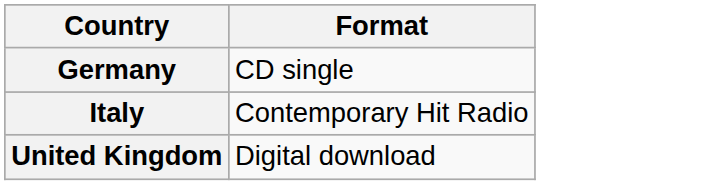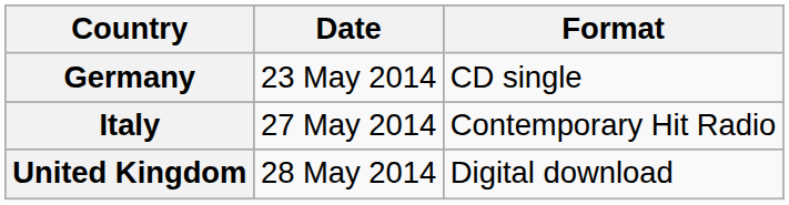 <table class="wikitable plainrowheaders">
 <tr>
 <th scope="col">Country</th>
+<th scope="col">Date</th>
 <th scope="col">Format</th>
 </tr>
 <tr>
 <th scope="row">Germany</th>
+<td>23 May 2014</td>
 <td>CD single</td>
 </tr>
 <tr>
 <th scope="row">Italy</th>
+<td>27 May 2014</td>
 <td>Contemporary Hit Radio</td>
 </tr>
 <tr>
 <th scope="row">United Kingdom</th>
+<td>28 May 2014</td>
 <td>Digital download</td>
 </tr>
 </table>
